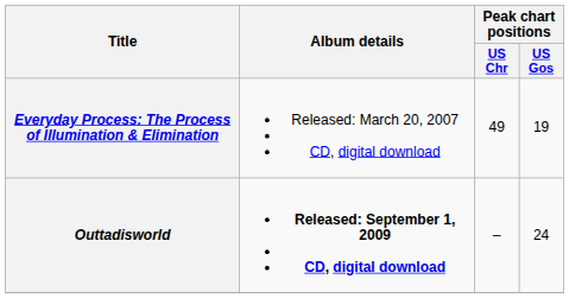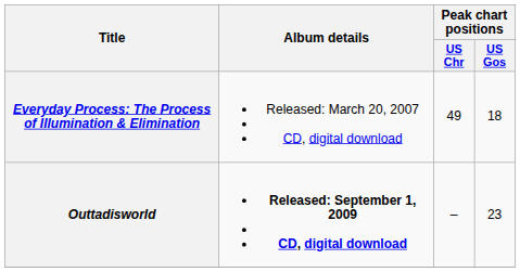 <table class="wikitable plainrowheaders" style="text-align:center;">
 <tr>
 <th scope="col" rowspan="2" style="width:16em;">Title</th>
 <th scope="col" rowspan="2" style="width:16em;">Album details</th>
 <th scope="col" colspan="2">Peak chart positions</th>
 </tr>
 <tr>
 <th style="width:3em; font-size:90%"><a href='#'>US<br>Chr</a></th>
 <th style="width:3em; font-size:90%"><a href='#'>US<br>Gos</a></th>
 </tr>
 <tr>
 <th scope="row"><em><a href='#'>Everyday Process: The Process of Illumination & Elimination</a></em></th>
 <td><br><ul><li>Released: March 20, 2007</li><li></li><li><a href='#'>CD</a>, <a href='#'>digital download</a></li></ul></td>
 <td>49</td>
-<td>19</td>
+<td>18</td>
 </tr>
 <tr>
 <th scope="row"><em>Outtadisworld</em></th>
 <td><strong><br><ul><li>Released: September 1, 2009</li><li></li><li><a href='#'>CD</a>, <a href='#'>digital download</a></li></ul></strong></td>
 <td>–</td>
-<td>24</td>
+<td>23</td>
 </tr>
 <tr>
 </tr>
 </table>
